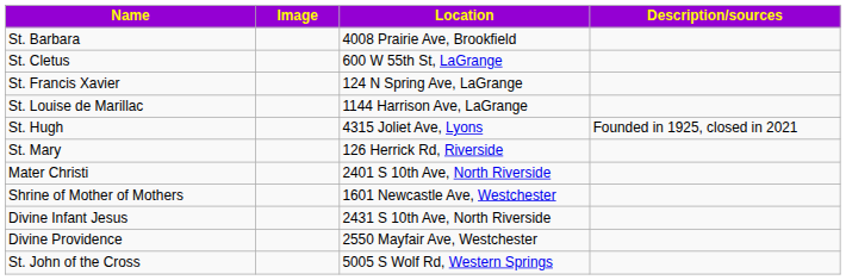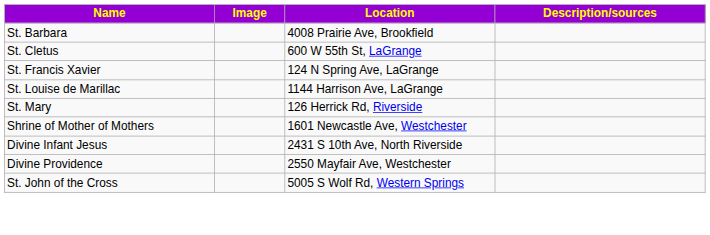 <table class="wikitable sortable" style="width:75%">
 <tr>
 <th style="background:darkviolet; color:yellow;" width="30%"><strong>Name</strong></th>
 <th style="background:darkviolet; color:yellow;" width="10%"><strong>Image</strong></th>
 <th style="background:darkviolet; color:yellow;" width="30%"><strong>Location</strong></th>
 <th style="background:darkviolet; color:yellow;" width="30%"><strong>Description/sources</strong></th>
 </tr>
 <tr>
 <td>St. Barbara</td>
 <td></td>
 <td>4008 Prairie Ave, Brookfield</td>
 <td></td>
 </tr>
 <tr>
 <td>St. Cletus</td>
 <td></td>
 <td>600 W 55th St, <a href='#'>LaGrange</a></td>
 <td></td>
 </tr>
 <tr>
 <td>St. Francis Xavier</td>
 <td></td>
 <td>124 N Spring Ave, LaGrange</td>
 <td></td>
 </tr>
 <tr>
 <td>St. Louise de Marillac</td>
 <td></td>
 <td>1144 Harrison Ave, LaGrange</td>
 <td></td>
 </tr>
 <tr>
-<td>St. Hugh</td>
-<td></td>
-<td>4315 Joliet Ave, <a href='#'>Lyons</a></td>
-<td>Founded in 1925, closed in 2021</td>
-</tr>
-<tr>
 <td>St. Mary</td>
 <td></td>
 <td>126 Herrick Rd, <a href='#'>Riverside</a></td>
-<td></td>
-</tr>
-<tr>
-<td>Mater Christi</td>
-<td></td>
-<td>2401 S 10th Ave, <a href='#'>North Riverside</a></td>
 <td></td>
 </tr>
 <tr>
 <td>Shrine of Mother of Mothers</td>
 <td></td>
 <td>1601 Newcastle Ave, <a href='#'>Westchester</a></td>
 <td></td>
 </tr>
 <tr>
 <td>Divine Infant Jesus</td>
 <td></td>
 <td>2431 S 10th Ave, North Riverside</td>
 <td></td>
 </tr>
 <tr>
 <td>Divine Providence</td>
 <td></td>
 <td>2550 Mayfair Ave, Westchester</td>
 <td></td>
 </tr>
 <tr>
 <td>St. John of the Cross</td>
 <td></td>
 <td>5005 S Wolf Rd, <a href='#'>Western Springs</a></td>
 <td></td>
 </tr>
 </table>
